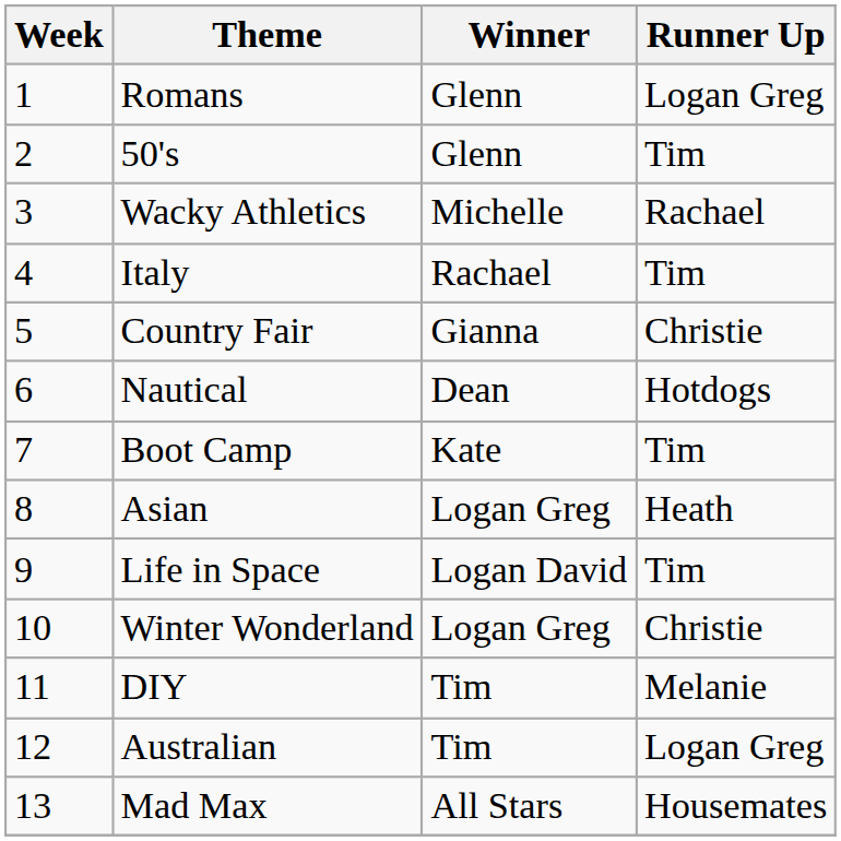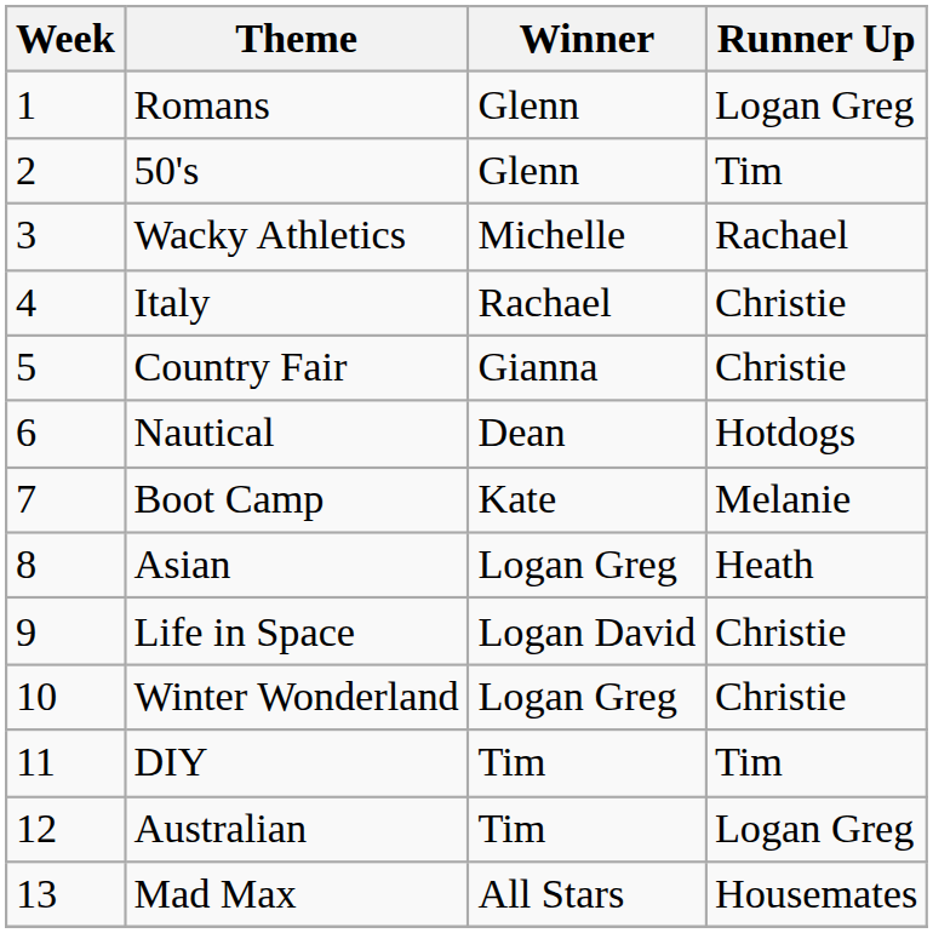 <table class="wikitable">
 <tr>
 <th>Week</th>
 <th>Theme</th>
 <th>Winner</th>
 <th>Runner Up</th>
 </tr>
 <tr>
 <td>1</td>
 <td>Romans</td>
 <td>Glenn</td>
 <td>Logan Greg</td>
 </tr>
 <tr>
 <td>2</td>
 <td>50's</td>
 <td>Glenn</td>
 <td>Tim</td>
 </tr>
 <tr>
 <td>3</td>
 <td>Wacky Athletics</td>
 <td>Michelle</td>
 <td>Rachael</td>
 </tr>
 <tr>
 <td>4</td>
 <td>Italy</td>
 <td>Rachael</td>
-<td>Tim</td>
+<td>Christie</td>
 </tr>
 <tr>
 <td>5</td>
 <td>Country Fair</td>
 <td>Gianna</td>
 <td>Christie</td>
 </tr>
 <tr>
 <td>6</td>
 <td>Nautical</td>
 <td>Dean</td>
 <td>Hotdogs</td>
 </tr>
 <tr>
 <td>7</td>
 <td>Boot Camp</td>
 <td>Kate</td>
-<td>Tim</td>
+<td>Melanie</td>
 </tr>
 <tr>
 <td>8</td>
 <td>Asian</td>
 <td>Logan Greg</td>
 <td>Heath</td>
 </tr>
 <tr>
 <td>9</td>
 <td>Life in Space</td>
 <td>Logan David</td>
-<td>Tim</td>
+<td>Christie</td>
 </tr>
 <tr>
 <td>10</td>
 <td>Winter Wonderland</td>
 <td>Logan Greg</td>
 <td>Christie</td>
 </tr>
 <tr>
 <td>11</td>
 <td>DIY</td>
 <td>Tim</td>
-<td>Melanie</td>
+<td>Tim</td>
 </tr>
 <tr>
 <td>12</td>
 <td>Australian</td>
 <td>Tim</td>
 <td>Logan Greg</td>
 </tr>
 <tr>
 <td>13</td>
 <td>Mad Max</td>
 <td>All Stars</td>
 <td>Housemates</td>
 </tr>
 <tr>
 </tr>
 </table>
